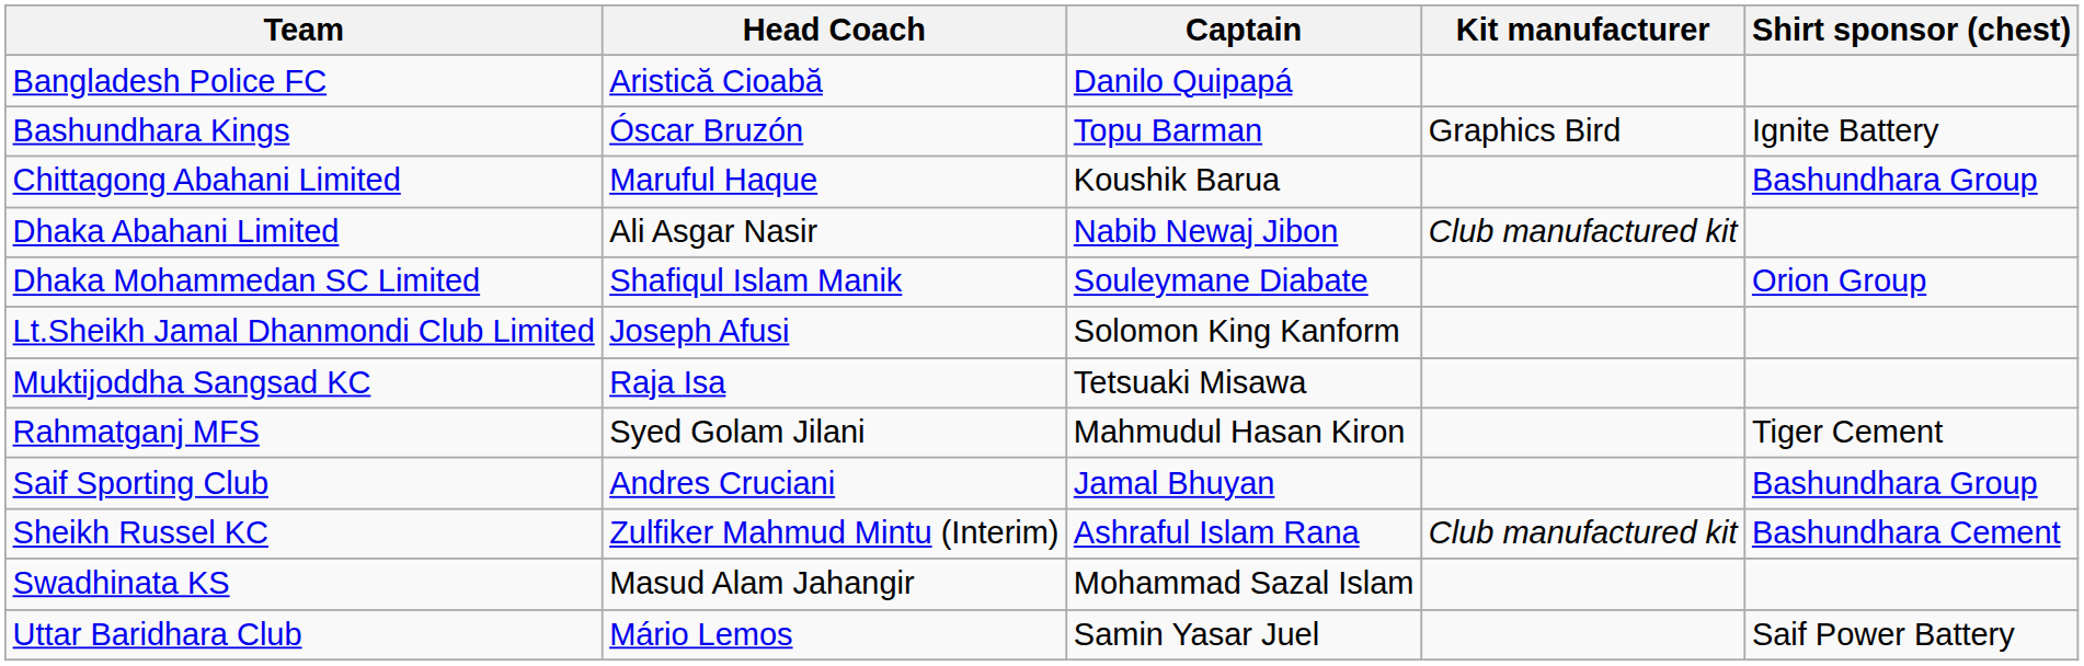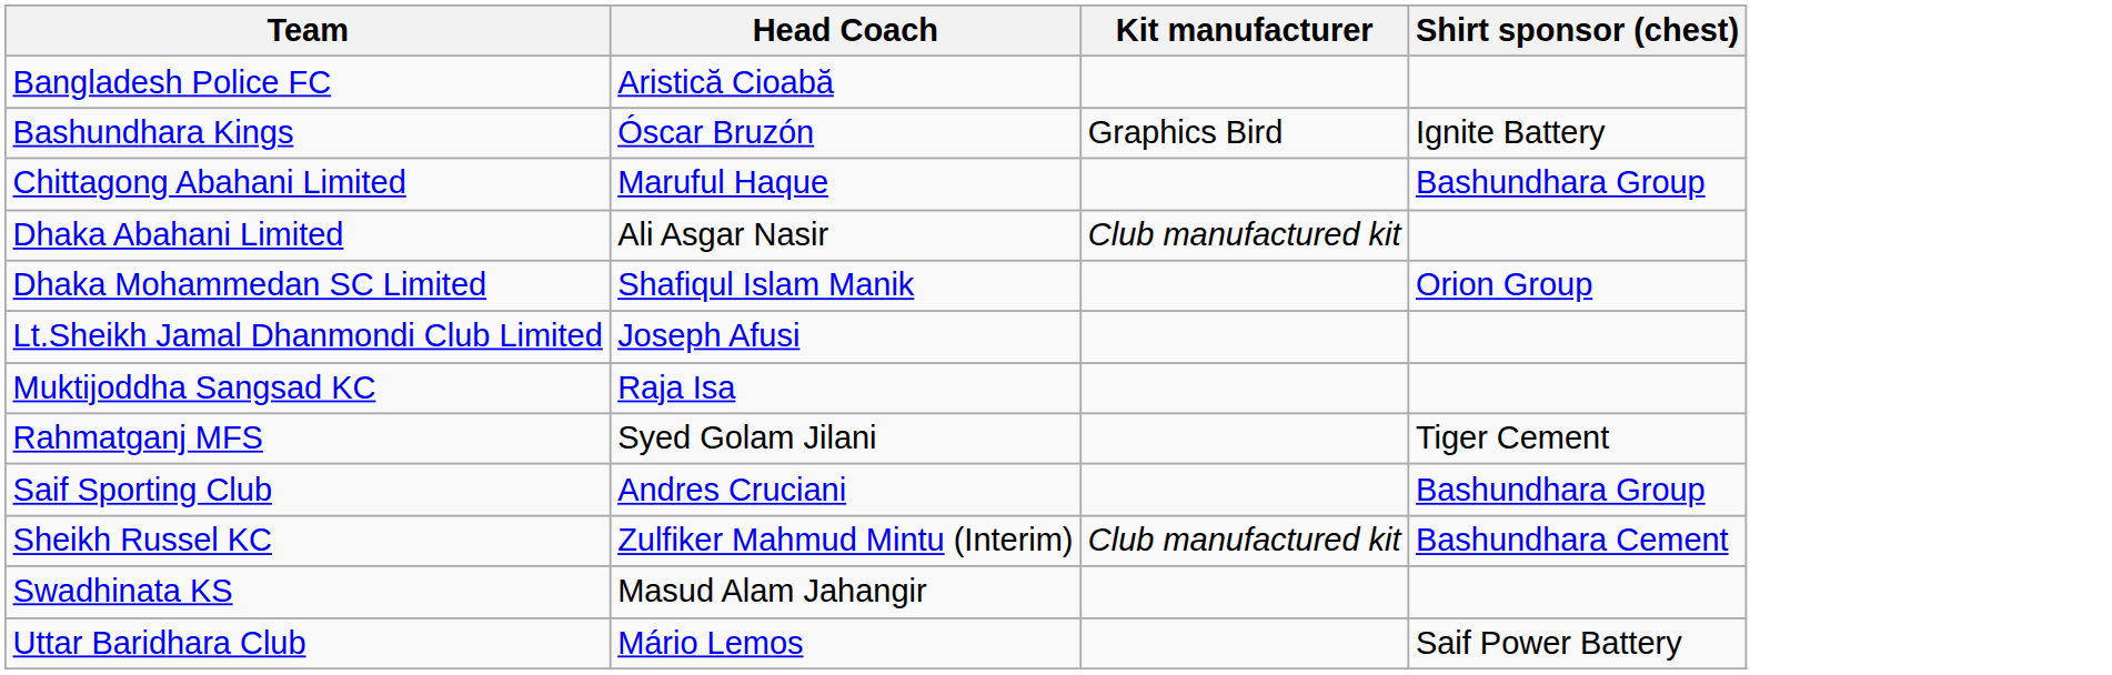 <table class="wikitable sortable">
 <tr>
 <th>Team</th>
 <th>Head Coach</th>
-<th>Captain</th>
 <th>Kit manufacturer</th>
 <th>Shirt sponsor (chest)</th>
 </tr>
 <tr>
 <td><a href='#'>Bangladesh Police FC</a></td>
 <td> <a href='#'>Aristică Cioabă</a></td>
-<td> <a href='#'>Danilo Quipapá</a></td>
 <td></td>
 <td></td>
 </tr>
 <tr>
 <td><a href='#'>Bashundhara Kings</a></td>
 <td> <a href='#'>Óscar Bruzón</a></td>
-<td> <a href='#'>Topu Barman</a></td>
 <td>Graphics Bird</td>
 <td>Ignite Battery</td>
 </tr>
 <tr>
 <td><a href='#'>Chittagong Abahani Limited</a></td>
 <td> <a href='#'>Maruful Haque</a></td>
-<td> Koushik Barua</td>
 <td></td>
 <td><a href='#'>Bashundhara Group</a></td>
 </tr>
 <tr>
 <td><a href='#'>Dhaka Abahani Limited</a></td>
 <td> Ali Asgar Nasir</td>
-<td> <a href='#'>Nabib Newaj Jibon</a></td>
 <td><em>Club manufactured kit</em></td>
 <td></td>
 </tr>
 <tr>
 <td><a href='#'>Dhaka Mohammedan SC Limited</a></td>
 <td> <a href='#'>Shafiqul Islam Manik</a></td>
-<td> <a href='#'>Souleymane Diabate</a></td>
 <td></td>
 <td><a href='#'>Orion Group</a></td>
 </tr>
 <tr>
 <td><a href='#'>Lt.Sheikh Jamal Dhanmondi Club Limited</a></td>
 <td> <a href='#'>Joseph Afusi</a></td>
-<td> Solomon King Kanform</td>
 <td></td>
 <td></td>
 </tr>
 <tr>
 <td><a href='#'>Muktijoddha Sangsad KC</a></td>
 <td> <a href='#'>Raja Isa</a></td>
-<td> Tetsuaki Misawa</td>
 <td></td>
 <td></td>
 </tr>
 <tr>
 <td><a href='#'>Rahmatganj MFS</a></td>
 <td> Syed Golam Jilani</td>
-<td> Mahmudul Hasan Kiron</td>
 <td></td>
 <td>Tiger Cement</td>
 </tr>
 <tr>
 <td><a href='#'>Saif Sporting Club</a></td>
 <td> <a href='#'>Andres Cruciani</a></td>
-<td> <a href='#'>Jamal Bhuyan</a></td>
 <td></td>
 <td><a href='#'>Bashundhara Group</a></td>
 </tr>
 <tr>
 <td><a href='#'>Sheikh Russel KC</a></td>
 <td> <a href='#'>Zulfiker Mahmud Mintu</a> (Interim)</td>
-<td> <a href='#'>Ashraful Islam Rana</a></td>
 <td><em>Club manufactured kit</em></td>
 <td><a href='#'>Bashundhara Cement</a></td>
 </tr>
 <tr>
 <td><a href='#'>Swadhinata KS</a></td>
 <td> Masud Alam Jahangir</td>
-<td> Mohammad Sazal Islam</td>
 <td></td>
 <td></td>
 </tr>
 <tr>
 <td><a href='#'>Uttar Baridhara Club</a></td>
 <td> <a href='#'>Mário Lemos</a></td>
-<td> Samin Yasar Juel</td>
 <td></td>
 <td>Saif Power Battery</td>
 </tr>
 </table>
